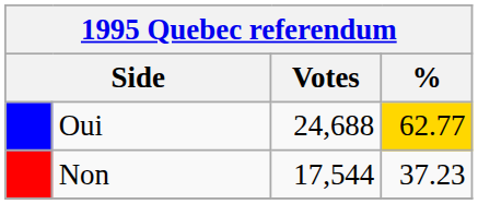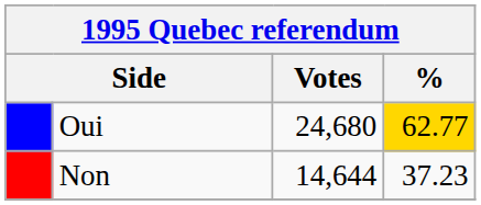 <table class="wikitable" style="font-size: 95%; clear:both">
 <tr style="background-color:#E9E9E9">
 <th colspan=4><a href='#'>1995 Quebec referendum</a></th>
 </tr>
 <tr style="background-color:#E9E9E9">
 <th colspan=2 style="width: 130px">Side</th>
 <th style="width: 50px">Votes</th>
 <th style="width: 40px">%</th>
 </tr>
 <tr>
 <td bgcolor="blue"></td>
 <td>Oui</td>
-<td align="right">24,688</td>
+<td align="right">24,680</td>
 <td align="right" style="background: gold;">62.77</td>
 </tr>
 <tr>
 <td bgcolor="red"></td>
 <td>Non</td>
-<td align="right">17,544</td>
+<td align="right">14,644</td>
 <td align="right">37.23</td>
 </tr>
 <tr>
 </tr>
 </table>
